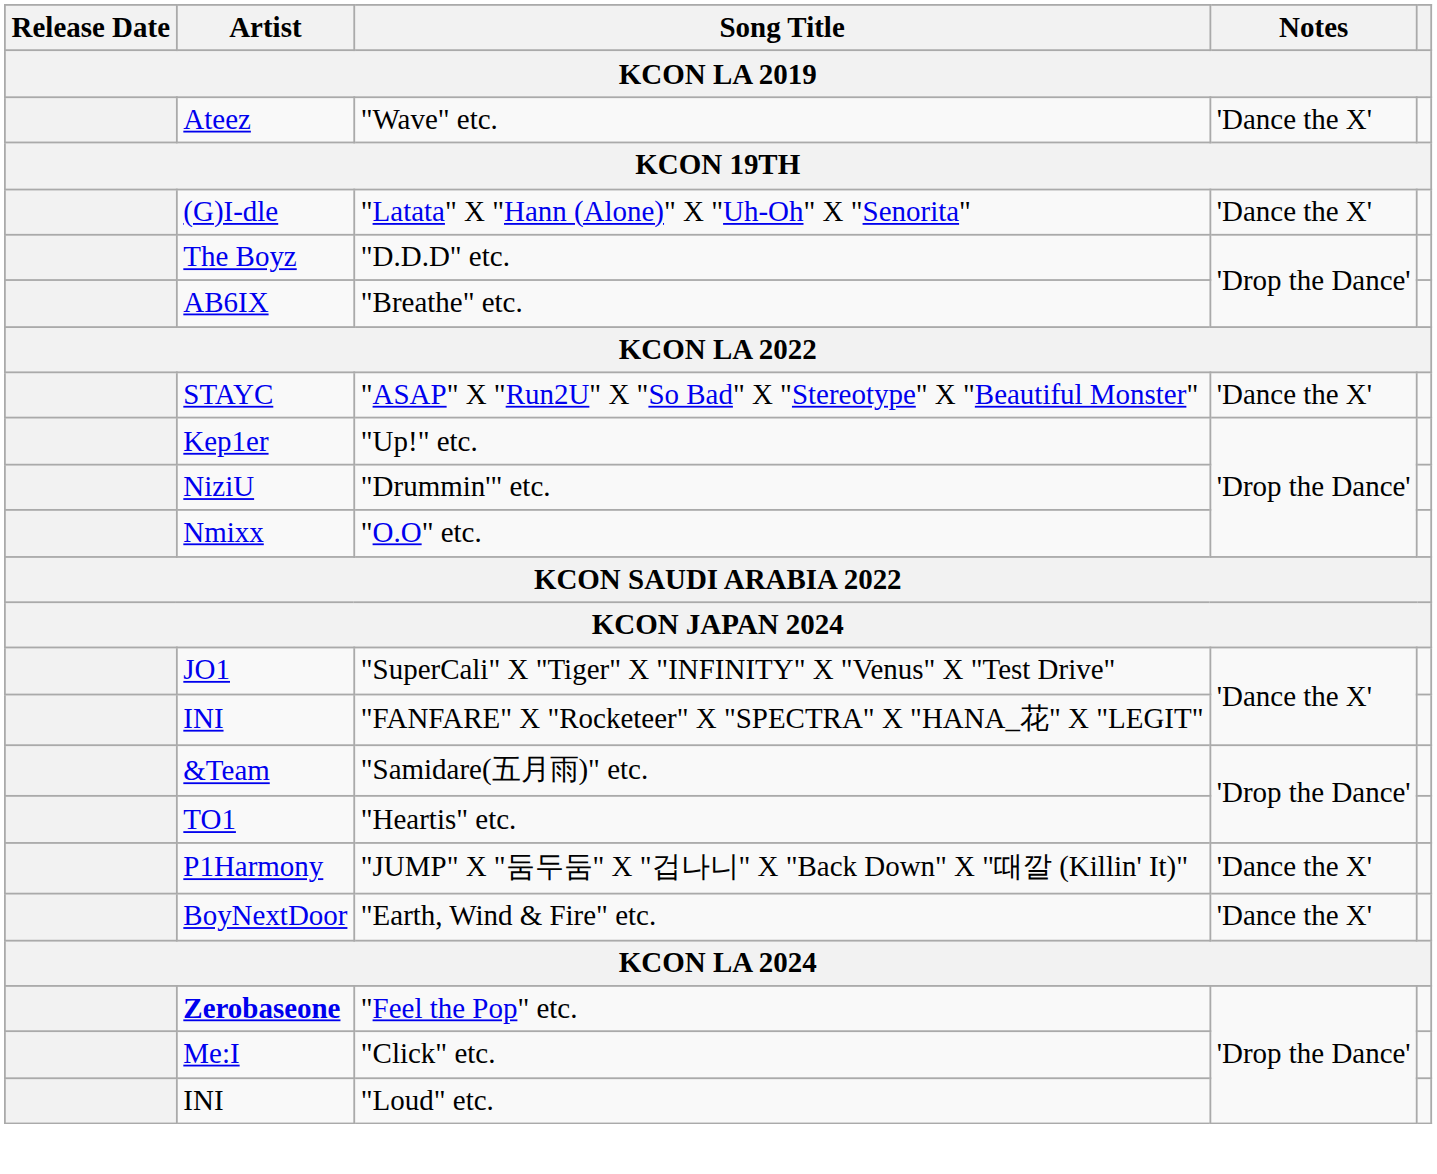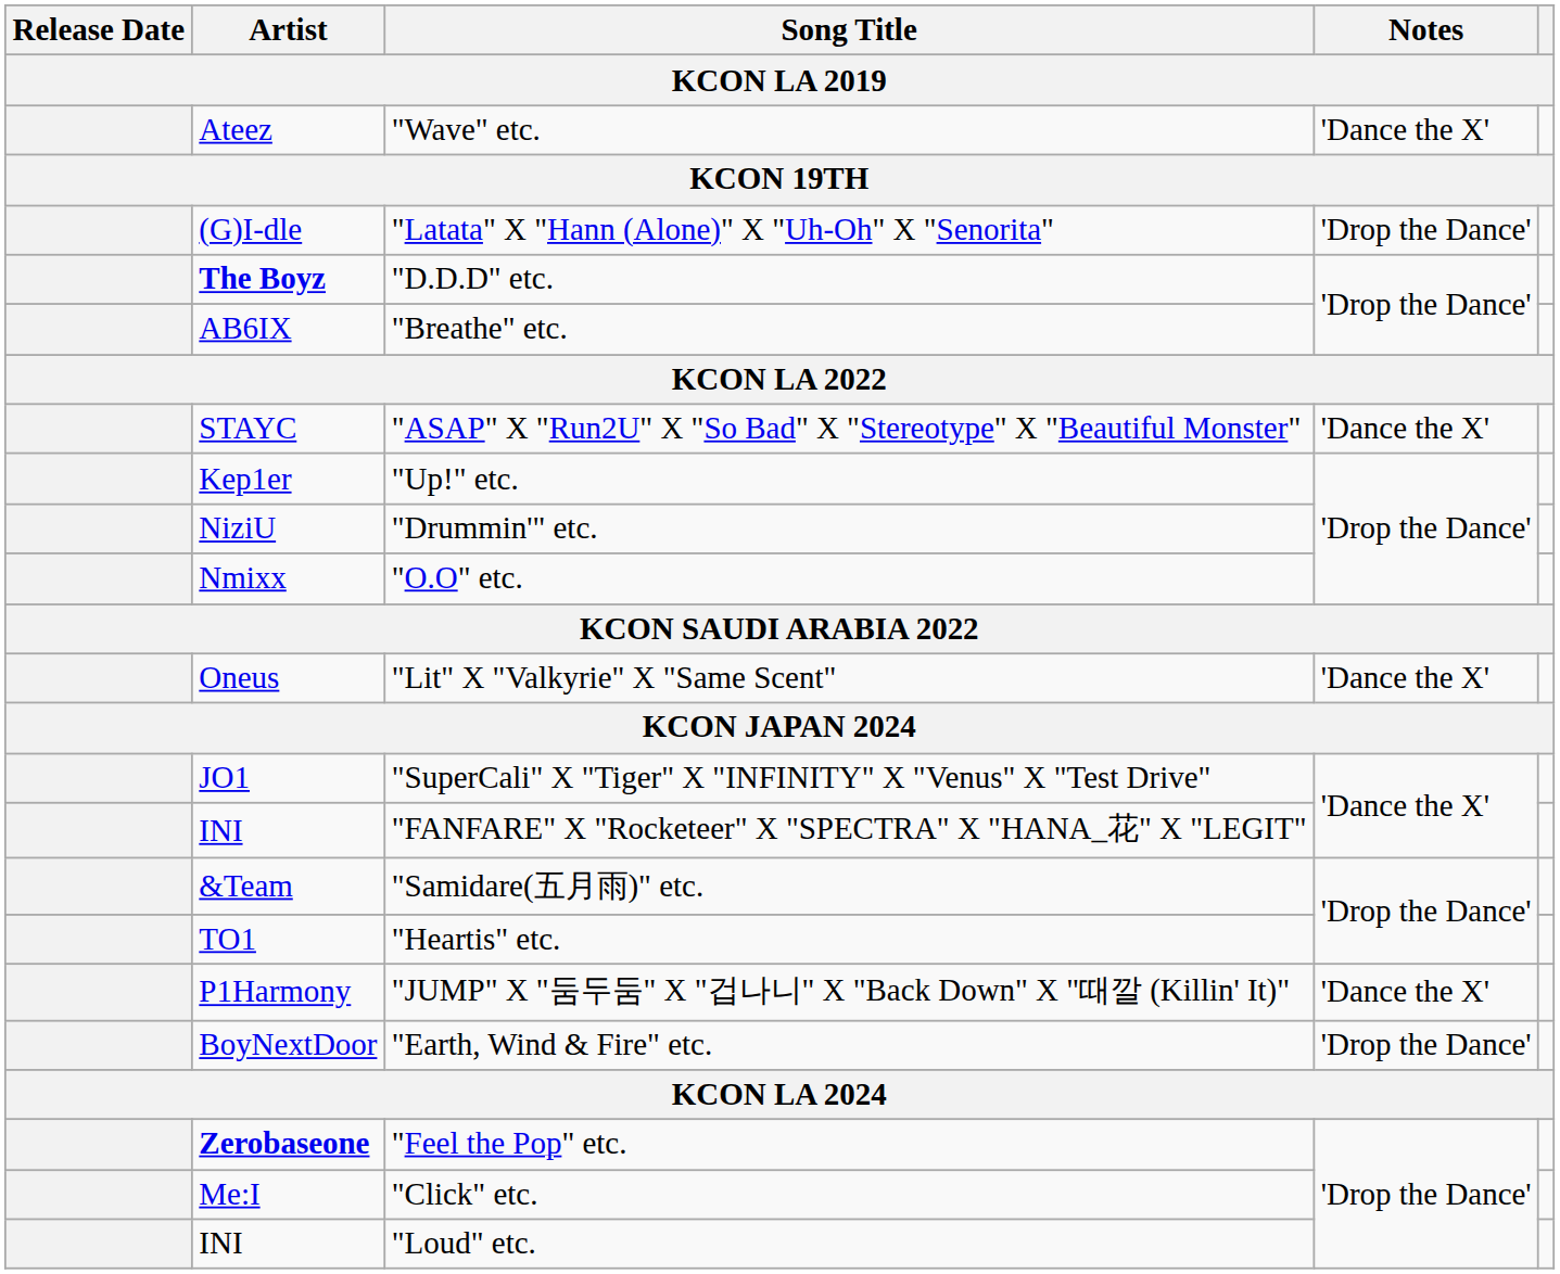 <table class="wikitable plainrowheaders">
 <tr>
 <th scope="col">Release Date</th>
 <th scope="col">Artist</th>
 <th scope="col">Song Title</th>
 <th scope="col">Notes</th>
 <th scope="col" class="unsortable"></th>
 </tr>
 <tr>
 <th scope="col" colspan="5">KCON LA 2019</th>
 </tr>
 <tr>
 <th scope="row"></th>
 <td><a href='#'>Ateez</a></td>
 <td>"Wave" etc.</td>
 <td>'Dance the X'</td>
 <td></td>
 </tr>
 <tr>
 <th scope="col" colspan="5">KCON 19TH</th>
 </tr>
 <tr>
 <th scope="row"></th>
 <td><a href='#'>(G)I-dle</a></td>
 <td>"<a href='#'>Latata</a>" X "<a href='#'>Hann (Alone)</a>" X "<a href='#'>Uh-Oh</a>" X "<a href='#'>Senorita</a>"</td>
-<td>'Dance the X'</td>
+<td>'Drop the Dance'</td>
 <td></td>
 </tr>
 <tr>
 <th scope="row"></th>
-<td><a href='#'>The Boyz</a></td>
+<td><strong><a href='#'>The Boyz</a></strong></td>
 <td>"D.D.D" etc.</td>
 <td rowspan="2">'Drop the Dance'</td>
 <td></td>
 </tr>
 <tr>
 <th scope="row"></th>
 <td><a href='#'>AB6IX</a></td>
 <td>"Breathe" etc.</td>
 <td></td>
 </tr>
 <tr>
 <th scope="col" colspan="5">KCON LA 2022</th>
 </tr>
 <tr>
 <th scope="row"></th>
 <td><a href='#'>STAYC</a></td>
 <td>"<a href='#'>ASAP</a>" X "<a href='#'>Run2U</a>" X "<a href='#'>So Bad</a>" X "<a href='#'>Stereotype</a>" X "<a href='#'>Beautiful Monster</a>"</td>
 <td>'Dance the X'</td>
 <td></td>
 </tr>
 <tr>
 <th scope="row"></th>
 <td><a href='#'>Kep1er</a></td>
 <td>"Up!" etc.</td>
 <td rowspan="3">'Drop the Dance'</td>
 <td></td>
 </tr>
 <tr>
 <th scope="row"></th>
 <td><a href='#'>NiziU</a></td>
 <td>"Drummin'" etc.</td>
 <td></td>
 </tr>
 <tr>
 <th scope="row"></th>
 <td><a href='#'>Nmixx</a></td>
 <td>"<a href='#'>O.O</a>" etc.</td>
 <td></td>
 </tr>
 <tr>
 <th scope="col" colspan="5">KCON SAUDI ARABIA 2022</th>
 </tr>
 <tr>
+<th scope="row"></th>
+<td><a href='#'>Oneus</a></td>
+<td>"Lit" X "Valkyrie" X "Same Scent"</td>
+<td>'Dance the X'</td>
+<td></td>
+</tr>
+<tr>
 <th scope="col" colspan="5">KCON JAPAN 2024</th>
 </tr>
 <tr>
 <th scope="row"></th>
 <td><a href='#'>JO1</a></td>
 <td>"SuperCali" X "Tiger" X "INFINITY" X "Venus" X "Test Drive"</td>
 <td rowspan="2">'Dance the X'</td>
 <td></td>
 </tr>
 <tr>
 <th scope="row"></th>
 <td><a href='#'>INI</a></td>
 <td>"FANFARE" X "Rocketeer" X "SPECTRA" X "HANA_花" X "LEGIT"</td>
 <td></td>
 </tr>
 <tr>
 <th scope="row"></th>
 <td><a href='#'>&Team</a></td>
 <td>"Samidare(五月雨)" etc.</td>
 <td rowspan="2">'Drop the Dance'</td>
 <td></td>
 </tr>
 <tr>
 <th scope="row"></th>
 <td><a href='#'>TO1</a></td>
 <td>"Heartis" etc.</td>
 <td></td>
 </tr>
 <tr>
 <th scope="row"></th>
 <td><a href='#'>P1Harmony</a></td>
 <td>"JUMP" X "둠두둠" X "겁나니" X "Back Down" X "때깔 (Killin' It)"</td>
 <td>'Dance the X'</td>
 <td></td>
 </tr>
 <tr>
 <th scope="row"></th>
 <td><a href='#'>BoyNextDoor</a></td>
 <td>"Earth, Wind & Fire" etc.</td>
-<td>'Dance the X'</td>
+<td>'Drop the Dance'</td>
 <td></td>
 </tr>
 <tr>
 <th scope="col" colspan="5">KCON LA 2024</th>
 </tr>
 <tr>
 <th scope="row"></th>
 <td><strong><a href='#'>Zerobaseone</a></strong></td>
 <td>"<a href='#'>Feel the Pop</a>" etc.</td>
 <td rowspan="3">'Drop the Dance'</td>
 <td></td>
 </tr>
 <tr>
 <th scope="row"></th>
 <td><a href='#'>Me:I</a></td>
 <td>"Click" etc.</td>
 <td></td>
 </tr>
 <tr>
 <th scope="row"></th>
 <td>INI</td>
 <td>"Loud" etc.</td>
 <td></td>
 </tr>
 </table>
